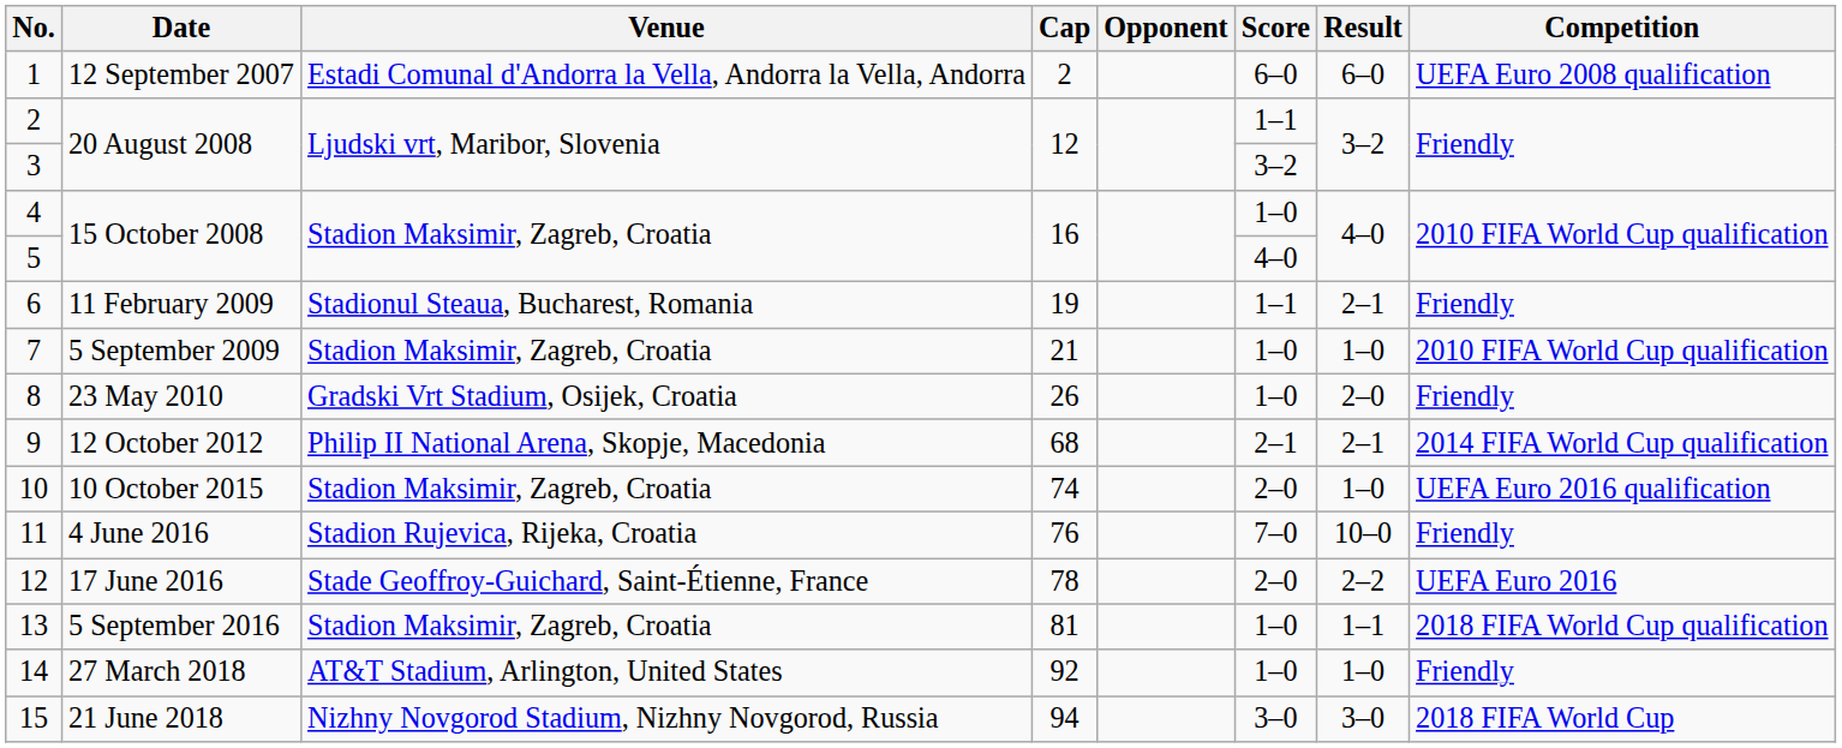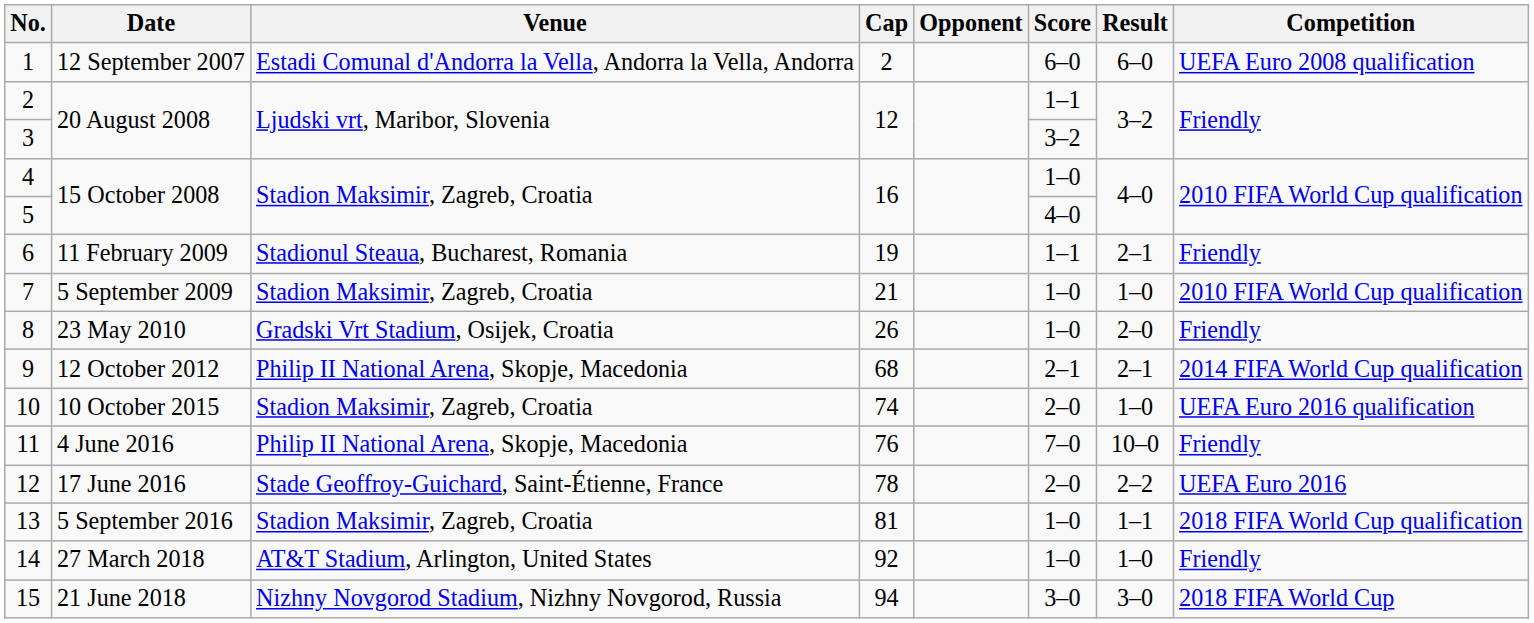 <table class="wikitable sortable">
 <tr>
 <th>No.</th>
 <th>Date</th>
 <th>Venue</th>
 <th>Cap</th>
 <th>Opponent</th>
 <th>Score</th>
 <th>Result</th>
 <th>Competition</th>
 </tr>
 <tr>
 <td align="center">1</td>
 <td>12 September 2007</td>
 <td><a href='#'>Estadi Comunal d'Andorra la Vella</a>, Andorra la Vella, Andorra</td>
 <td align="center">2</td>
 <td></td>
 <td align="center">6–0</td>
 <td align="center">6–0</td>
 <td><a href='#'>UEFA Euro 2008 qualification</a></td>
 </tr>
 <tr>
 <td align="center">2</td>
 <td rowspan="2">20 August 2008</td>
 <td rowspan="2"><a href='#'>Ljudski vrt</a>, Maribor, Slovenia</td>
 <td rowspan="2" align="center">12</td>
 <td rowspan="2"></td>
 <td align="center">1–1</td>
 <td rowspan=2 align="center">3–2</td>
 <td rowspan="2"><a href='#'>Friendly</a></td>
 </tr>
 <tr>
 <td align="center">3</td>
 <td align="center">3–2</td>
 </tr>
 <tr>
 <td align="center">4</td>
 <td rowspan="2">15 October 2008</td>
 <td rowspan=2><a href='#'>Stadion Maksimir</a>, Zagreb, Croatia</td>
 <td rowspan="2" align="center">16</td>
 <td rowspan="2"></td>
 <td align="center">1–0</td>
 <td rowspan="2" align="center">4–0</td>
 <td rowspan="2"><a href='#'>2010 FIFA World Cup qualification</a></td>
 </tr>
 <tr>
 <td align="center">5</td>
 <td align="center">4–0</td>
 </tr>
 <tr>
 <td align="center">6</td>
 <td>11 February 2009</td>
 <td><a href='#'>Stadionul Steaua</a>, Bucharest, Romania</td>
 <td align="center">19</td>
 <td></td>
 <td align="center">1–1</td>
 <td align="center">2–1</td>
 <td><a href='#'>Friendly</a></td>
 </tr>
 <tr>
 <td align="center">7</td>
 <td>5 September 2009</td>
 <td><a href='#'>Stadion Maksimir</a>, Zagreb, Croatia</td>
 <td align="center">21</td>
 <td></td>
 <td align="center">1–0</td>
 <td align="center">1–0</td>
 <td><a href='#'>2010 FIFA World Cup qualification</a></td>
 </tr>
 <tr>
 <td align="center">8</td>
 <td>23 May 2010</td>
 <td><a href='#'>Gradski Vrt Stadium</a>, Osijek, Croatia</td>
 <td align="center">26</td>
 <td></td>
 <td align="center">1–0</td>
 <td align="center">2–0</td>
 <td><a href='#'>Friendly</a></td>
 </tr>
 <tr>
 <td align="center">9</td>
 <td>12 October 2012</td>
 <td><a href='#'>Philip II National Arena</a>, Skopje, Macedonia</td>
 <td align="center">68</td>
 <td></td>
 <td align="center">2–1</td>
 <td align="center">2–1</td>
 <td><a href='#'>2014 FIFA World Cup qualification</a></td>
 </tr>
 <tr>
 <td align="center">10</td>
 <td>10 October 2015</td>
 <td><a href='#'>Stadion Maksimir</a>, Zagreb, Croatia</td>
 <td align="center">74</td>
 <td></td>
 <td align="center">2–0</td>
 <td align="center">1–0</td>
 <td><a href='#'>UEFA Euro 2016 qualification</a></td>
 </tr>
 <tr>
 <td align="center">11</td>
 <td>4 June 2016</td>
-<td><a href='#'>Stadion Rujevica</a>, Rijeka, Croatia</td>
+<td><a href='#'>Philip II National Arena</a>, Skopje, Macedonia</td>
 <td align="center">76</td>
 <td></td>
 <td align="center">7–0</td>
 <td align="center">10–0</td>
 <td><a href='#'>Friendly</a></td>
 </tr>
 <tr>
 <td align="center">12</td>
 <td>17 June 2016</td>
 <td><a href='#'>Stade Geoffroy-Guichard</a>, Saint-Étienne, France</td>
 <td align="center">78</td>
 <td></td>
 <td align="center">2–0</td>
 <td align="center">2–2</td>
 <td><a href='#'>UEFA Euro 2016</a></td>
 </tr>
 <tr>
 <td align="center">13</td>
 <td>5 September 2016</td>
 <td><a href='#'>Stadion Maksimir</a>, Zagreb, Croatia</td>
 <td align="center">81</td>
 <td></td>
 <td align="center">1–0</td>
 <td align="center">1–1</td>
 <td><a href='#'>2018 FIFA World Cup qualification</a></td>
 </tr>
 <tr>
 <td align="center">14</td>
 <td>27 March 2018</td>
 <td><a href='#'>AT&T Stadium</a>, Arlington, United States</td>
 <td align="center">92</td>
 <td></td>
 <td align="center">1–0</td>
 <td align="center">1–0</td>
 <td><a href='#'>Friendly</a></td>
 </tr>
 <tr>
 <td align="center">15</td>
 <td>21 June 2018</td>
 <td><a href='#'>Nizhny Novgorod Stadium</a>, Nizhny Novgorod, Russia</td>
 <td align="center">94</td>
 <td></td>
 <td align="center">3–0</td>
 <td align="center">3–0</td>
 <td><a href='#'>2018 FIFA World Cup</a></td>
 </tr>
 </table>
